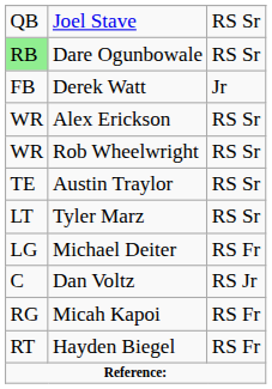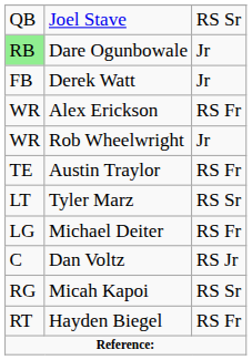 <table class="wikitable">
 <tr>
 </tr>
 <tr>
 <td>QB</td>
 <td><a href='#'>Joel Stave</a></td>
 <td>RS Sr</td>
 </tr>
 <tr>
 <td style="background: lightgreen;">RB</td>
 <td>Dare Ogunbowale</td>
-<td>RS Sr</td>
+<td>Jr</td>
 </tr>
 <tr>
 <td>FB</td>
 <td>Derek Watt</td>
 <td>Jr</td>
 </tr>
 <tr>
 <td>WR</td>
 <td>Alex Erickson</td>
-<td>RS Sr</td>
+<td>RS Fr</td>
 </tr>
 <tr>
 <td>WR</td>
 <td>Rob Wheelwright</td>
-<td>RS Sr</td>
+<td>Jr</td>
 </tr>
 <tr>
 <td>TE</td>
 <td>Austin Traylor</td>
-<td>RS Sr</td>
+<td>RS Fr</td>
 </tr>
 <tr>
 <td>LT</td>
 <td>Tyler Marz</td>
 <td>RS Sr</td>
 </tr>
 <tr>
 <td>LG</td>
 <td>Michael Deiter</td>
 <td>RS Fr</td>
 </tr>
 <tr>
 <td>C</td>
 <td>Dan Voltz</td>
 <td>RS Jr</td>
 </tr>
 <tr>
 <td>RG</td>
 <td>Micah Kapoi</td>
-<td>RS Fr</td>
+<td>RS Sr</td>
 </tr>
 <tr>
 <td>RT</td>
 <td>Hayden Biegel</td>
 <td>RS Fr</td>
 </tr>
 <tr>
 <td colspan="3"  style="font-size:8pt; text-align:center;"><strong>Reference:</strong></td>
 </tr>
 </table>
